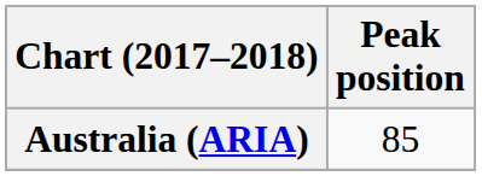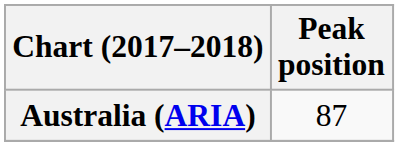 <table class="wikitable plainrowheaders sortable" style="text-align:center;">
 <tr>
 <th scope="col">Chart (2017–2018)</th>
 <th scope="col">Peak<br>position</th>
 </tr>
 <tr>
 <th scope="row">Australia (<a href='#'>ARIA</a>)</th>
-<td>85</td>
+<td>87</td>
 </tr>
 <tr>
 </tr>
 <tr>
 </tr>
 <tr>
 </tr>
 <tr>
 </tr>
 <tr>
 </tr>
 <tr>
 </tr>
 </table>
